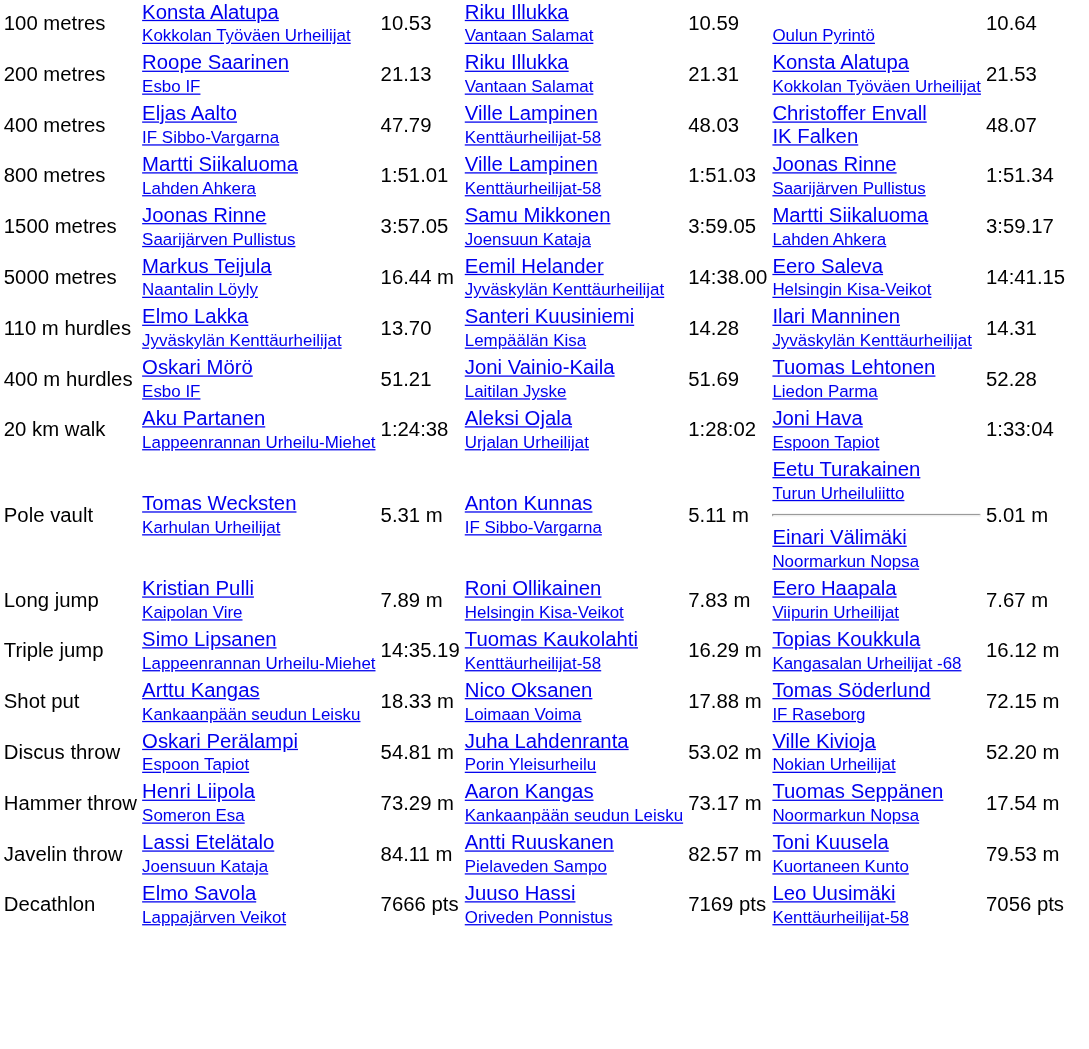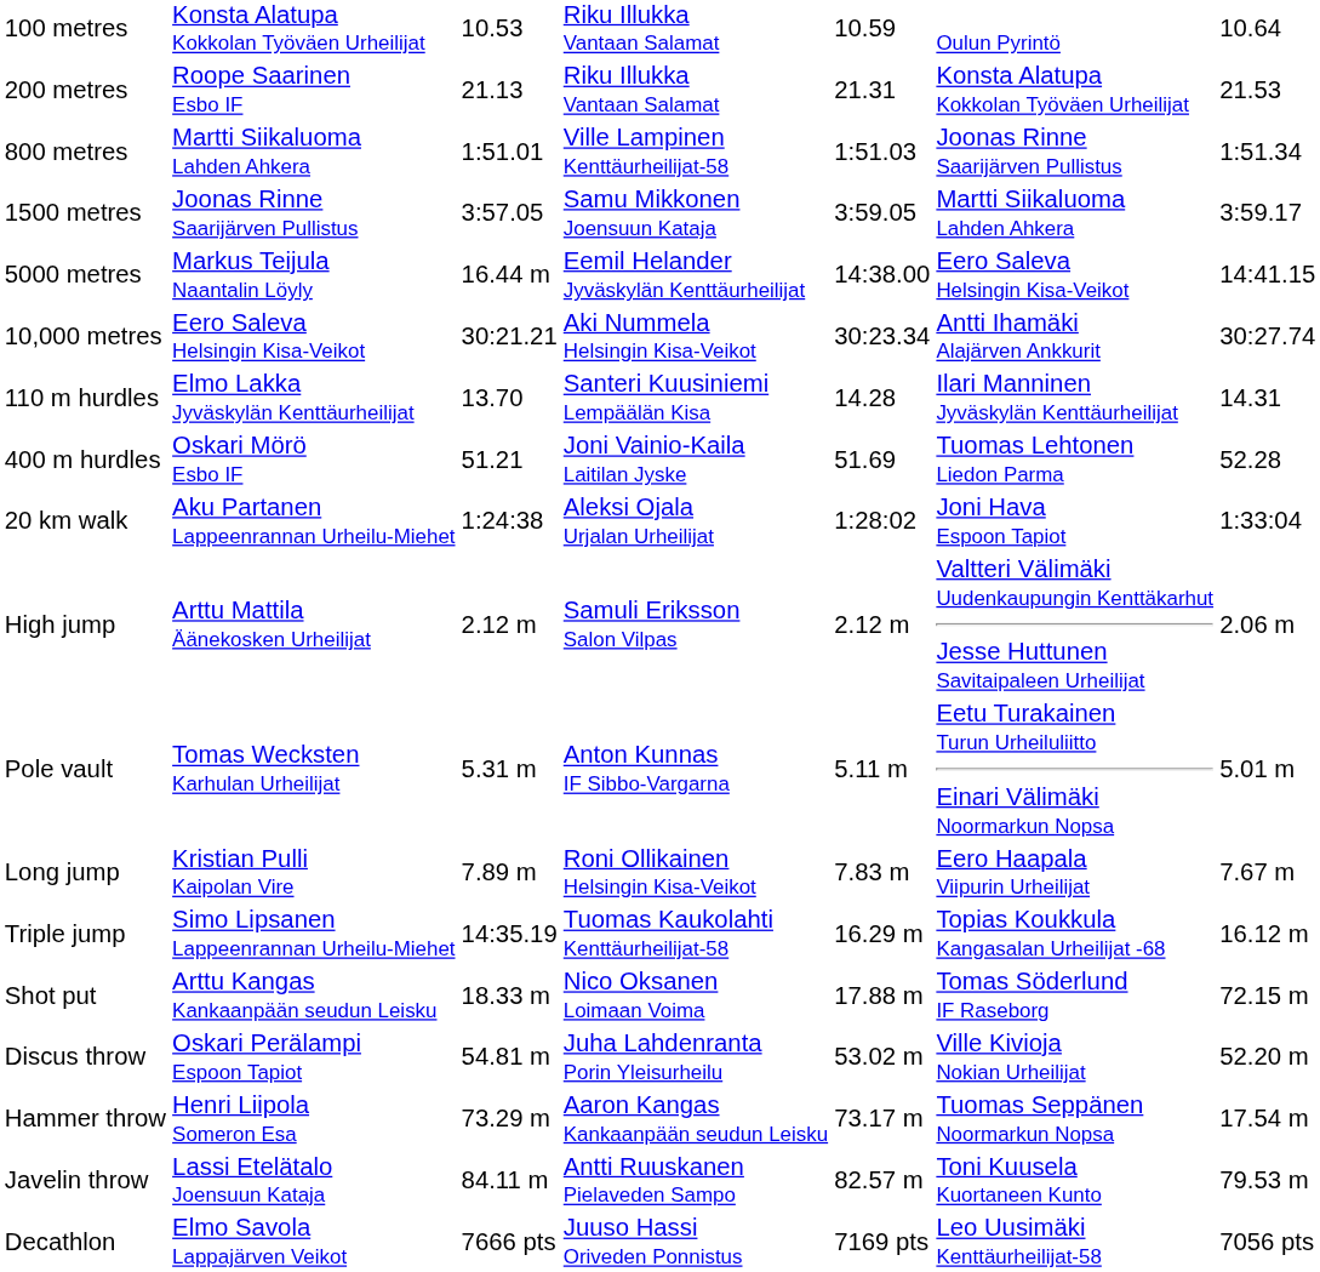 <table>
 <tr>
 <td>100 metres</td>
 <td><a href='#'>Konsta Alatupa</a><br><small><a href='#'>Kokkolan Työväen Urheilijat</a></small></td>
 <td>10.53 </td>
 <td><a href='#'>Riku Illukka</a><br><small><a href='#'>Vantaan Salamat</a></small></td>
 <td>10.59</td>
 <td><br><small><a href='#'>Oulun Pyrintö</a></small></td>
 <td>10.64</td>
 </tr>
 <tr>
 <td>200 metres</td>
 <td><a href='#'>Roope Saarinen</a><br><small><a href='#'>Esbo IF</a></small></td>
 <td>21.13</td>
 <td><a href='#'>Riku Illukka</a><br><small><a href='#'>Vantaan Salamat</a></small></td>
 <td>21.31 </td>
 <td><a href='#'>Konsta Alatupa</a><br><small><a href='#'>Kokkolan Työväen Urheilijat</a></small></td>
 <td>21.53</td>
-</tr>
-<tr>
-<td>400 metres</td>
-<td><a href='#'>Eljas Aalto</a><br><small><a href='#'>IF Sibbo-Vargarna</a></small></td>
-<td>47.79</td>
-<td><a href='#'>Ville Lampinen</a><br><small><a href='#'>Kenttäurheilijat-58</a></small></td>
-<td>48.03</td>
-<td><a href='#'>Christoffer Envall</a><br><a href='#'>IK Falken</a></td>
-<td>48.07</td>
 </tr>
 <tr>
 <td>800 metres</td>
 <td><a href='#'>Martti Siikaluoma</a><br><small><a href='#'>Lahden Ahkera</a></small></td>
 <td>1:51.01</td>
 <td><a href='#'>Ville Lampinen</a><br><small><a href='#'>Kenttäurheilijat-58</a></small></td>
 <td>1:51.03</td>
 <td><a href='#'>Joonas Rinne</a><br><small><a href='#'>Saarijärven Pullistus</a></small></td>
 <td>1:51.34</td>
 </tr>
 <tr>
 <td>1500 metres</td>
 <td><a href='#'>Joonas Rinne</a><br><small><a href='#'>Saarijärven Pullistus</a></small></td>
 <td>3:57.05</td>
 <td><a href='#'>Samu Mikkonen</a><br><small><a href='#'>Joensuun Kataja</a></small></td>
 <td>3:59.05</td>
 <td><a href='#'>Martti Siikaluoma</a><br><small><a href='#'>Lahden Ahkera</a></small></td>
 <td>3:59.17</td>
 </tr>
 <tr>
 <td>5000 metres</td>
 <td><a href='#'>Markus Teijula</a><br><small><a href='#'>Naantalin Löyly</a></small></td>
 <td>16.44 m</td>
 <td><a href='#'>Eemil Helander</a><br><small><a href='#'>Jyväskylän Kenttäurheilijat</a></small></td>
 <td>14:38.00 </td>
 <td><a href='#'>Eero Saleva</a><br><small><a href='#'>Helsingin Kisa-Veikot</a></small></td>
 <td>14:41.15</td>
 </tr>
 <tr>
+<td>10,000 metres</td>
+<td><a href='#'>Eero Saleva</a><br><small><a href='#'>Helsingin Kisa-Veikot</a></small></td>
+<td>30:21.21</td>
+<td><a href='#'>Aki Nummela</a><br><small><a href='#'>Helsingin Kisa-Veikot</a></small></td>
+<td>30:23.34 </td>
+<td><a href='#'>Antti Ihamäki</a><br><small><a href='#'>Alajärven Ankkurit</a></small></td>
+<td>30:27.74 </td>
+</tr>
+<tr>
 <td>110 m hurdles</td>
 <td><a href='#'>Elmo Lakka</a><br><small><a href='#'>Jyväskylän Kenttäurheilijat</a></small></td>
 <td>13.70</td>
 <td><a href='#'>Santeri Kuusiniemi</a><br><small><a href='#'>Lempäälän Kisa</a></small></td>
 <td>14.28 </td>
 <td><a href='#'>Ilari Manninen</a><br><small><a href='#'>Jyväskylän Kenttäurheilijat</a></small></td>
 <td>14.31</td>
 </tr>
 <tr>
 <td>400 m hurdles</td>
 <td><a href='#'>Oskari Mörö</a><br><small><a href='#'>Esbo IF</a></small></td>
 <td>51.21</td>
 <td><a href='#'>Joni Vainio-Kaila</a><br><small><a href='#'>Laitilan Jyske</a></small></td>
 <td>51.69</td>
 <td><a href='#'>Tuomas Lehtonen</a><br><small><a href='#'>Liedon Parma</a></small></td>
 <td>52.28</td>
 </tr>
 <tr>
 <td>20 km walk</td>
 <td><a href='#'>Aku Partanen</a><br><small><a href='#'>Lappeenrannan Urheilu-Miehet</a></small></td>
 <td>1:24:38</td>
 <td><a href='#'>Aleksi Ojala</a><br><small><a href='#'>Urjalan Urheilijat</a></small></td>
 <td>1:28:02</td>
 <td><a href='#'>Joni Hava</a><br><small><a href='#'>Espoon Tapiot</a></small></td>
 <td>1:33:04</td>
+</tr>
+<tr>
+<td>High jump</td>
+<td><a href='#'>Arttu Mattila</a><br><small><a href='#'>Äänekosken Urheilijat</a></small></td>
+<td>2.12 m</td>
+<td><a href='#'>Samuli Eriksson</a><br><small><a href='#'>Salon Vilpas</a></small></td>
+<td>2.12 m</td>
+<td><a href='#'>Valtteri Välimäki</a><br><small><a href='#'>Uudenkaupungin Kenttäkarhut</a></small><hr><a href='#'>Jesse Huttunen</a><br><small><a href='#'>Savitaipaleen Urheilijat</a></small></td>
+<td>2.06 m</td>
 </tr>
 <tr>
 <td>Pole vault</td>
 <td><a href='#'>Tomas Wecksten</a><br><small><a href='#'>Karhulan Urheilijat</a></small></td>
 <td>5.31 m</td>
 <td><a href='#'>Anton Kunnas</a><br><small><a href='#'>IF Sibbo-Vargarna</a></small></td>
 <td>5.11 m</td>
 <td><a href='#'>Eetu Turakainen</a><br><small><a href='#'>Turun Urheiluliitto</a></small><hr><a href='#'>Einari Välimäki</a><br><small><a href='#'>Noormarkun Nopsa</a></small></td>
 <td>5.01 m</td>
 </tr>
 <tr>
 <td>Long jump</td>
 <td><a href='#'>Kristian Pulli</a><br><small><a href='#'>Kaipolan Vire</a></small></td>
 <td>7.89 m</td>
 <td><a href='#'>Roni Ollikainen</a><br><small><a href='#'>Helsingin Kisa-Veikot</a></small></td>
 <td>7.83 m</td>
 <td><a href='#'>Eero Haapala</a><br><small><a href='#'>Viipurin Urheilijat</a></small></td>
 <td>7.67 m</td>
 </tr>
 <tr>
 <td>Triple jump</td>
 <td><a href='#'>Simo Lipsanen</a><br><small><a href='#'>Lappeenrannan Urheilu-Miehet</a></small></td>
 <td>14:35.19</td>
 <td><a href='#'>Tuomas Kaukolahti</a><br><small><a href='#'>Kenttäurheilijat-58</a></small></td>
 <td>16.29 m</td>
 <td><a href='#'>Topias Koukkula</a><br><small><a href='#'>Kangasalan Urheilijat -68</a></small></td>
 <td>16.12 m</td>
 </tr>
 <tr>
 <td>Shot put</td>
 <td><a href='#'>Arttu Kangas</a><br><small><a href='#'>Kankaanpään seudun Leisku</a></small></td>
 <td>18.33 m</td>
 <td><a href='#'>Nico Oksanen</a><br><small><a href='#'>Loimaan Voima</a></small></td>
 <td>17.88 m </td>
 <td><a href='#'>Tomas Söderlund</a><br><small><a href='#'>IF Raseborg</a></small></td>
 <td>72.15 m</td>
 </tr>
 <tr>
 <td>Discus throw</td>
 <td><a href='#'>Oskari Perälampi</a><br><small><a href='#'>Espoon Tapiot</a></small></td>
 <td>54.81 m</td>
 <td><a href='#'>Juha Lahdenranta</a><br><small><a href='#'>Porin Yleisurheilu</a></small></td>
 <td>53.02 m</td>
 <td><a href='#'>Ville Kivioja</a><br><small><a href='#'>Nokian Urheilijat</a></small></td>
 <td>52.20 m</td>
 </tr>
 <tr>
 <td>Hammer throw</td>
 <td><a href='#'>Henri Liipola</a><br><small><a href='#'>Someron Esa</a></small></td>
 <td>73.29 m</td>
 <td><a href='#'>Aaron Kangas</a><br><small><a href='#'>Kankaanpään seudun Leisku</a></small></td>
 <td>73.17 m</td>
 <td><a href='#'>Tuomas Seppänen</a><br><small><a href='#'>Noormarkun Nopsa</a></small></td>
 <td>17.54 m</td>
 </tr>
 <tr>
 <td>Javelin throw</td>
 <td><a href='#'>Lassi Etelätalo</a><br><small><a href='#'>Joensuun Kataja</a></small></td>
 <td>84.11 m</td>
 <td><a href='#'>Antti Ruuskanen</a><br><small><a href='#'>Pielaveden Sampo</a></small></td>
 <td>82.57 m</td>
 <td><a href='#'>Toni Kuusela</a><br><small><a href='#'>Kuortaneen Kunto</a></small></td>
 <td>79.53 m</td>
 </tr>
 <tr>
 <td>Decathlon</td>
 <td><a href='#'>Elmo Savola</a><br><small><a href='#'>Lappajärven Veikot</a></small></td>
 <td>7666 pts</td>
 <td><a href='#'>Juuso Hassi</a><br><small><a href='#'>Oriveden Ponnistus</a></small></td>
 <td>7169 pts</td>
 <td><a href='#'>Leo Uusimäki</a><br><small><a href='#'>Kenttäurheilijat-58</a></small></td>
 <td>7056 pts</td>
 </tr>
 </table>
